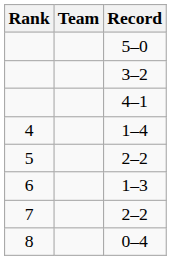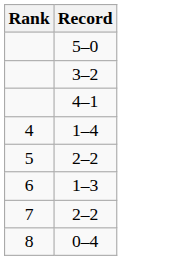 <table class=wikitable style="text-align:center;">
 <tr>
 <th>Rank</th>
-<th>Team</th>
 <th>Record</th>
 </tr>
 <tr>
 <td></td>
-<td align=left></td>
 <td>5–0</td>
 </tr>
 <tr>
 <td></td>
-<td align=left></td>
 <td>3–2</td>
 </tr>
 <tr>
 <td></td>
-<td align=left></td>
 <td>4–1</td>
 </tr>
 <tr>
 <td>4</td>
-<td align=left></td>
 <td>1–4</td>
 </tr>
 <tr>
 <td>5</td>
-<td align=left></td>
 <td>2–2</td>
 </tr>
 <tr>
 <td>6</td>
-<td align=left></td>
 <td>1–3</td>
 </tr>
 <tr>
 <td>7</td>
-<td align=left></td>
 <td>2–2</td>
 </tr>
 <tr>
 <td>8</td>
-<td align=left></td>
 <td>0–4</td>
 </tr>
 </table>
